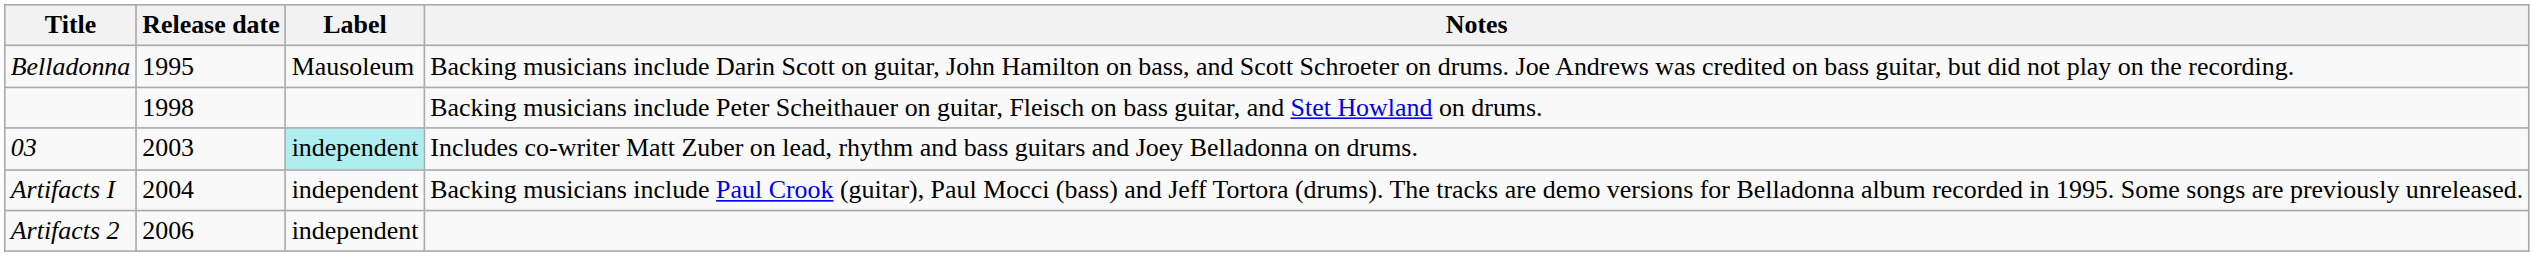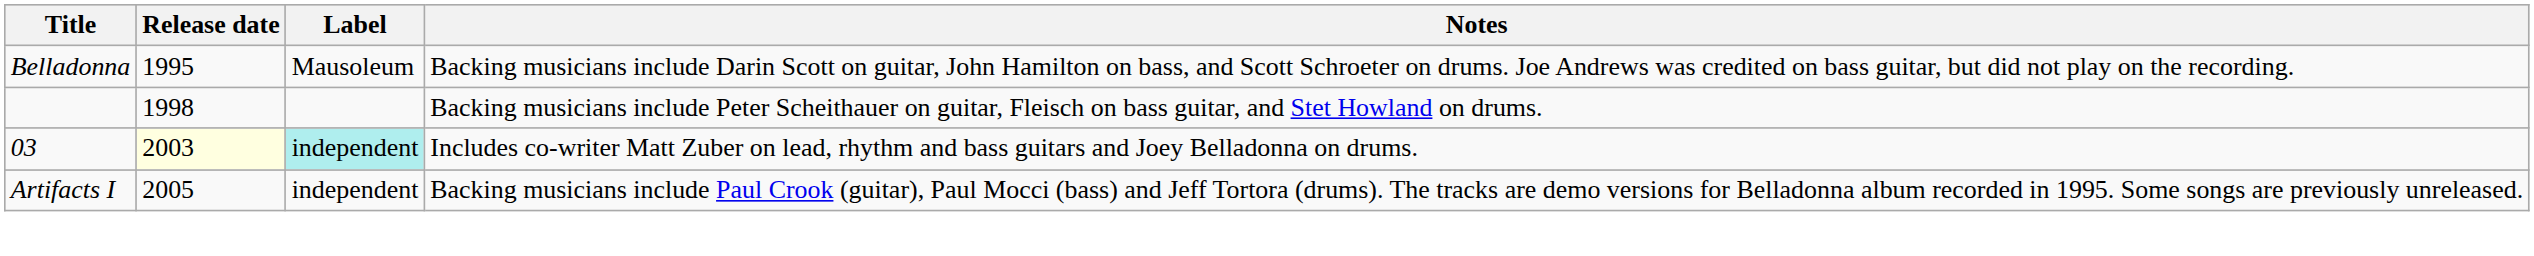 <table class="wikitable">
 <tr>
 <th>Title</th>
 <th>Release date</th>
 <th>Label</th>
 <th>Notes</th>
 </tr>
 <tr>
 <td><em>Belladonna</em></td>
 <td>1995</td>
 <td>Mausoleum</td>
 <td>Backing musicians include Darin Scott on guitar, John Hamilton on bass, and Scott Schroeter on drums. Joe Andrews was credited on bass guitar, but did not play on the recording.</td>
 </tr>
 <tr>
 <td></td>
 <td>1998</td>
 <td></td>
 <td>Backing musicians include Peter Scheithauer on guitar, Fleisch on bass guitar, and <a href='#'>Stet Howland</a> on drums.</td>
 </tr>
 <tr>
 <td><em>03</em></td>
-<td>2003</td>
+<td style="background: lightyellow;">2003</td>
 <td style="background: paleturquoise;">independent</td>
 <td>Includes co-writer Matt Zuber on lead, rhythm and bass guitars and Joey Belladonna on drums.</td>
 </tr>
 <tr>
 <td><em>Artifacts I</em></td>
-<td>2004</td>
+<td>2005</td>
 <td>independent</td>
 <td>Backing musicians include <a href='#'>Paul Crook</a> (guitar), Paul Mocci (bass) and Jeff Tortora (drums). The tracks are demo versions for Belladonna album recorded in 1995. Some songs are previously unreleased.</td>
 </tr>
-<tr>
-<td><em>Artifacts 2</em></td>
-<td>2006</td>
-<td>independent</td>
-<td></td>
-</tr>
 </table>
